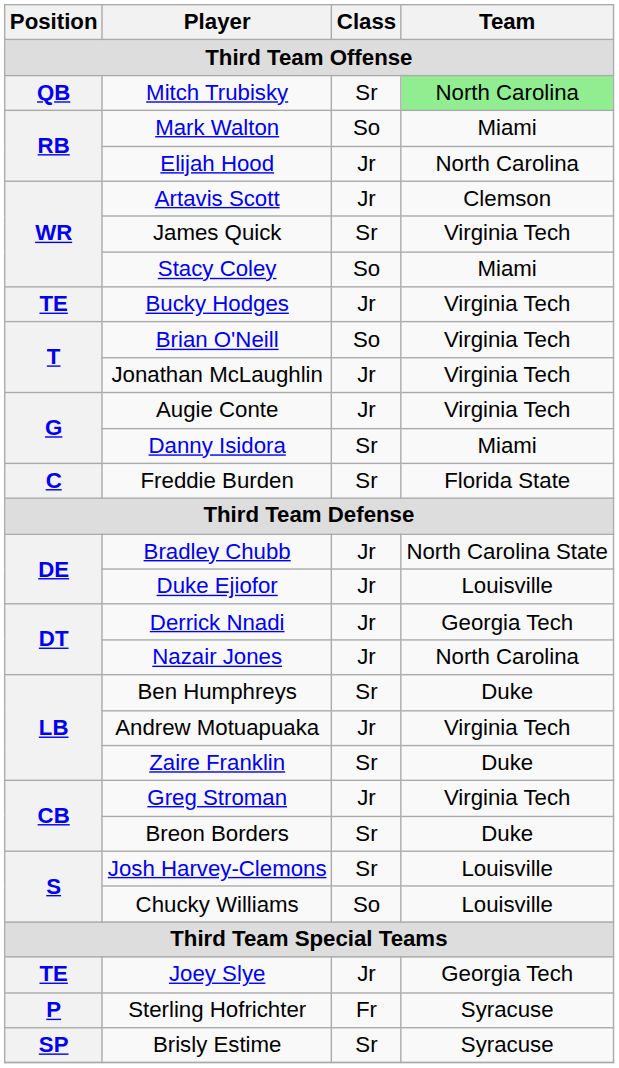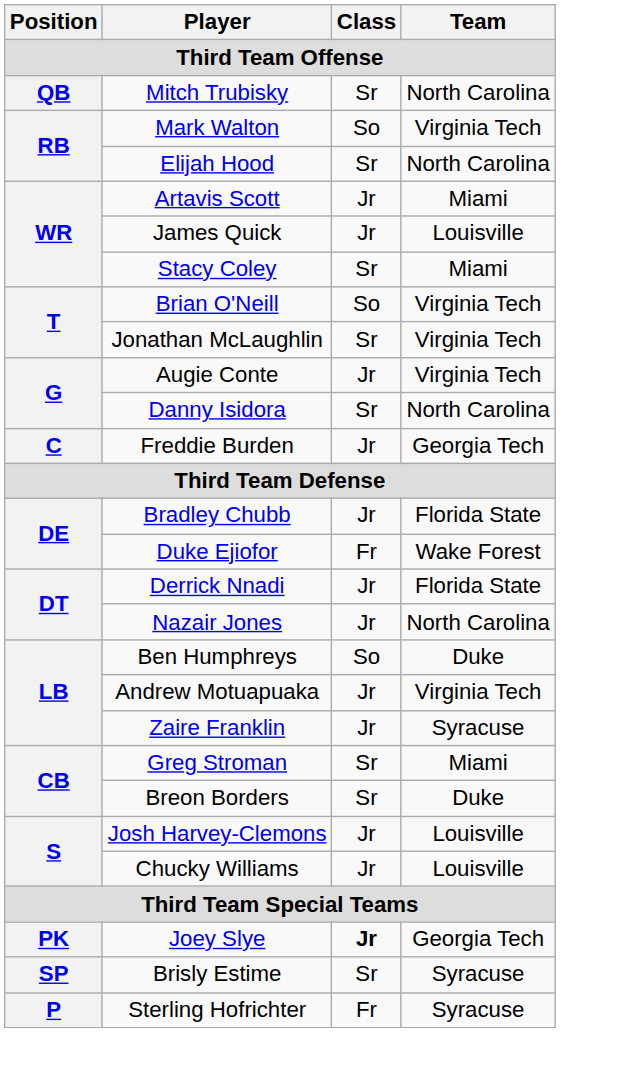 <table class="wikitable">
 <tr>
 <th>Position</th>
 <th>Player</th>
 <th>Class</th>
 <th>Team</th>
 </tr>
 <tr>
 <td colspan="4" style="text-align:center; background:#ddd;"><strong>Third Team Offense</strong></td>
 </tr>
 <tr style="text-align:center;">
 <th rowspan="1"><a href='#'>QB</a></th>
 <td><a href='#'>Mitch Trubisky</a></td>
 <td>Sr</td>
-<td style="background: lightgreen;">North Carolina</td>
+<td>North Carolina</td>
 </tr>
 <tr style="text-align:center;">
 <th rowspan="2"><a href='#'>RB</a></th>
 <td><a href='#'>Mark Walton</a></td>
 <td>So</td>
-<td>Miami</td>
+<td>Virginia Tech</td>
 </tr>
 <tr style="text-align:center;">
 <td><a href='#'>Elijah Hood</a></td>
-<td>Jr</td>
+<td>Sr</td>
 <td>North Carolina</td>
 </tr>
 <tr style="text-align:center;">
 <th rowspan="3"><a href='#'>WR</a></th>
 <td><a href='#'>Artavis Scott</a></td>
 <td>Jr</td>
-<td>Clemson</td>
+<td>Miami</td>
 </tr>
 <tr style="text-align:center;">
 <td>James Quick</td>
-<td>Sr</td>
-<td>Virginia Tech</td>
+<td>Jr</td>
+<td>Louisville</td>
 </tr>
 <tr style="text-align:center;">
 <td><a href='#'>Stacy Coley</a></td>
-<td>So</td>
+<td>Sr</td>
 <td>Miami</td>
-</tr>
-<tr style="text-align:center;">
-<th rowspan="1"><a href='#'>TE</a></th>
-<td><a href='#'>Bucky Hodges</a></td>
-<td>Jr</td>
-<td>Virginia Tech</td>
 </tr>
 <tr style="text-align:center;">
 <th rowspan="2"><a href='#'>T</a></th>
 <td><a href='#'>Brian O'Neill</a></td>
 <td>So</td>
 <td>Virginia Tech</td>
 </tr>
 <tr style="text-align:center;">
 <td>Jonathan McLaughlin</td>
-<td>Jr</td>
+<td>Sr</td>
 <td>Virginia Tech</td>
 </tr>
 <tr style="text-align:center;">
 <th rowspan="2"><a href='#'>G</a></th>
 <td>Augie Conte</td>
 <td>Jr</td>
 <td>Virginia Tech</td>
 </tr>
 <tr style="text-align:center;">
 <td><a href='#'>Danny Isidora</a></td>
 <td>Sr</td>
-<td>Miami</td>
+<td>North Carolina</td>
 </tr>
 <tr style="text-align:center;">
 <th rowspan="1"><a href='#'>C</a></th>
 <td>Freddie Burden</td>
-<td>Sr</td>
-<td>Florida State</td>
+<td>Jr</td>
+<td>Georgia Tech</td>
 </tr>
 <tr style="text-align:center;">
 <td colspan="4" style="text-align:center; background:#ddd;"><strong>Third Team Defense</strong></td>
 </tr>
 <tr style="text-align:center;">
 <th rowspan="2"><a href='#'>DE</a></th>
 <td><a href='#'>Bradley Chubb</a></td>
 <td>Jr</td>
-<td>North Carolina State</td>
+<td>Florida State</td>
 </tr>
 <tr style="text-align:center;">
 <td><a href='#'>Duke Ejiofor</a></td>
-<td>Jr</td>
-<td>Louisville</td>
+<td>Fr</td>
+<td>Wake Forest</td>
 </tr>
 <tr style="text-align:center;">
 <th rowspan="2"><a href='#'>DT</a></th>
 <td><a href='#'>Derrick Nnadi</a></td>
 <td>Jr</td>
-<td>Georgia Tech</td>
+<td>Florida State</td>
 </tr>
 <tr style="text-align:center;">
 <td><a href='#'>Nazair Jones</a></td>
 <td>Jr</td>
 <td>North Carolina</td>
 </tr>
 <tr style="text-align:center;">
 <th rowspan="3"><a href='#'>LB</a></th>
 <td>Ben Humphreys</td>
-<td>Sr</td>
+<td>So</td>
 <td>Duke</td>
 </tr>
 <tr style="text-align:center;">
 <td>Andrew Motuapuaka</td>
 <td>Jr</td>
 <td>Virginia Tech</td>
 </tr>
 <tr style="text-align:center;">
 <td><a href='#'>Zaire Franklin</a></td>
-<td>Sr</td>
-<td>Duke</td>
+<td>Jr</td>
+<td>Syracuse</td>
 </tr>
 <tr style="text-align:center;">
 <th rowspan="2"><a href='#'>CB</a></th>
 <td><a href='#'>Greg Stroman</a></td>
-<td>Jr</td>
-<td>Virginia Tech</td>
+<td>Sr</td>
+<td>Miami</td>
 </tr>
 <tr style="text-align:center;">
 <td>Breon Borders</td>
 <td>Sr</td>
 <td>Duke</td>
 </tr>
 <tr style="text-align:center;">
 <th rowspan="2"><a href='#'>S</a></th>
 <td><a href='#'>Josh Harvey-Clemons</a></td>
-<td>Sr</td>
+<td>Jr</td>
 <td>Louisville</td>
 </tr>
 <tr style="text-align:center;">
 <td>Chucky Williams</td>
-<td>So</td>
+<td>Jr</td>
 <td>Louisville</td>
 </tr>
 <tr>
 <td colspan="4" style="text-align:center; background:#ddd;"><strong>Third Team Special Teams</strong></td>
 </tr>
 <tr style="text-align:center;">
-<th rowspan="1"><a href='#'>TE</a></th>
+<th rowspan="1"><a href='#'>PK</a></th>
 <td><a href='#'>Joey Slye</a></td>
-<td>Jr</td>
+<td><strong>Jr</strong></td>
 <td>Georgia Tech</td>
+</tr>
+<tr style="text-align:center;">
+<th rowspan="1"><a href='#'>SP</a></th>
+<td>Brisly Estime</td>
+<td>Sr</td>
+<td>Syracuse</td>
 </tr>
 <tr style="text-align:center;">
 <th rowspan="1"><a href='#'>P</a></th>
 <td>Sterling Hofrichter</td>
 <td>Fr</td>
 <td>Syracuse</td>
 </tr>
-<tr style="text-align:center;">
-<th rowspan="1"><a href='#'>SP</a></th>
-<td>Brisly Estime</td>
-<td>Sr</td>
-<td>Syracuse</td>
-</tr>
 <tr>
 </tr>
 </table>
